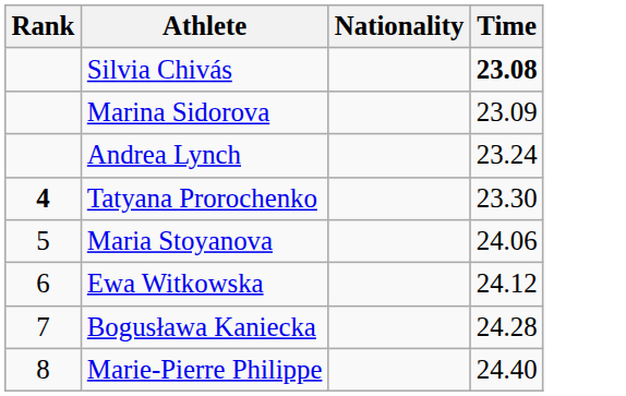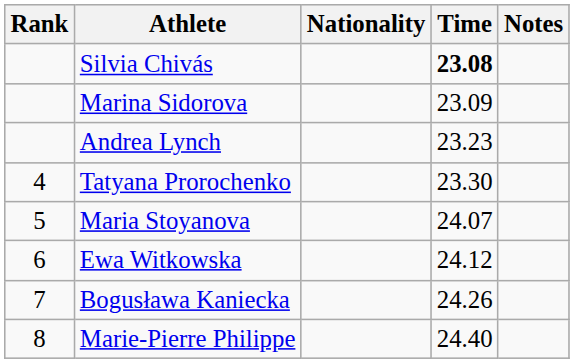 <table class="wikitable sortable" style="text-align:center">
 <tr>
 <th>Rank</th>
 <th>Athlete</th>
 <th>Nationality</th>
 <th>Time</th>
+<th>Notes</th>
 </tr>
 <tr>
 <td></td>
 <td align=left><a href='#'>Silvia Chivás</a></td>
 <td align=left></td>
 <td><strong>23.08</strong></td>
+<td></td>
 </tr>
 <tr>
 <td></td>
 <td align=left><a href='#'>Marina Sidorova</a></td>
 <td align=left></td>
 <td>23.09</td>
+<td></td>
 </tr>
 <tr>
 <td></td>
 <td align=left><a href='#'>Andrea Lynch</a></td>
 <td align=left></td>
-<td>23.24</td>
+<td>23.23</td>
+<td></td>
 </tr>
 <tr>
-<td><strong>4</strong></td>
+<td>4</td>
 <td align=left><a href='#'>Tatyana Prorochenko</a></td>
 <td align=left></td>
 <td>23.30</td>
+<td></td>
 </tr>
 <tr>
 <td>5</td>
 <td align=left><a href='#'>Maria Stoyanova</a></td>
 <td align=left></td>
-<td>24.06</td>
+<td>24.07</td>
+<td></td>
 </tr>
 <tr>
 <td>6</td>
 <td align=left><a href='#'>Ewa Witkowska</a></td>
 <td align=left></td>
 <td>24.12</td>
+<td></td>
 </tr>
 <tr>
 <td>7</td>
 <td align=left><a href='#'>Bogusława Kaniecka</a></td>
 <td align=left></td>
-<td>24.28</td>
+<td>24.26</td>
+<td></td>
 </tr>
 <tr>
 <td>8</td>
 <td align=left><a href='#'>Marie-Pierre Philippe</a></td>
 <td align=left></td>
 <td>24.40</td>
+<td></td>
 </tr>
 </table>
